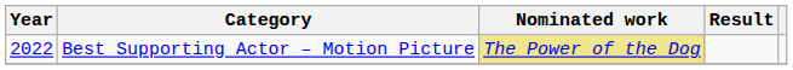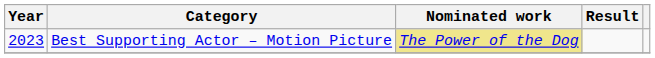 <table class="wikitable">
 <tr>
 <th scope="col">Year</th>
 <th scope="col">Category</th>
 <th scope="col">Nominated work</th>
 <th style="col">Result</th>
 <th style="col"></th>
 </tr>
 <tr>
-<td><a href='#'>2022</a></td>
+<td><a href='#'>2023</a></td>
 <td><a href='#'>Best Supporting Actor – Motion Picture</a></td>
 <td style="background: khaki;"><em><a href='#'>The Power of the Dog</a></em></td>
 <td></td>
 <td></td>
 </tr>
 <tr>
 </tr>
 </table>
